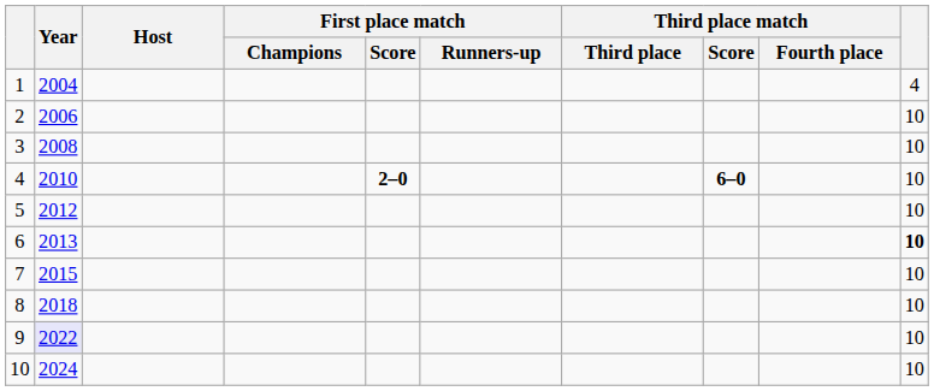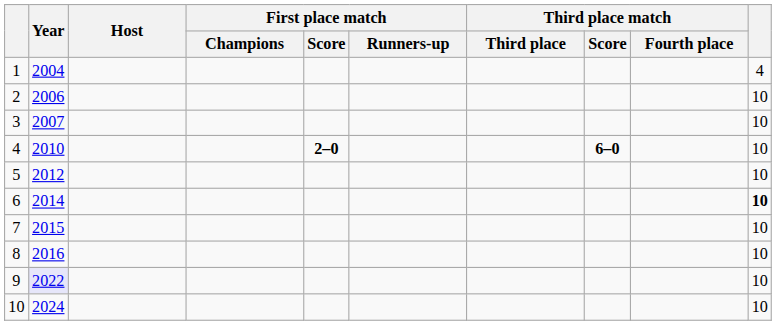 <table class="wikitable sortable" style="font-size:92%; text-align:center; width:;">
 <tr>
 <th rowspan=2 style= "width:;"></th>
 <th rowspan=2 style= "width:;">Year</th>
 <th rowspan=2 style= "width:100px;">Host</th>
 <th colspan=3>First place match</th>
 <th colspan=3>Third place match</th>
 <th rowspan=2 style= "width:;"></th>
 </tr>
 <tr>
 <th width= 100px> Champions</th>
 <th width=>Score</th>
 <th width= 100px> Runners-up</th>
 <th width= 100px> Third place</th>
 <th width=>Score</th>
 <th width= 100px>Fourth place</th>
 </tr>
 <tr>
 <td>1</td>
 <td><a href='#'>2004</a></td>
 <td></td>
 <td><strong></strong></td>
 <td></td>
 <td></td>
 <td></td>
 <td></td>
 <td></td>
 <td>4</td>
 </tr>
 <tr>
 <td>2</td>
 <td><a href='#'>2006</a></td>
 <td></td>
 <td><strong></strong></td>
 <td></td>
 <td></td>
 <td></td>
 <td></td>
 <td></td>
 <td>10</td>
 </tr>
 <tr>
 <td>3</td>
-<td><a href='#'>2008</a></td>
+<td><a href='#'>2007</a></td>
 <td></td>
 <td><strong></strong></td>
 <td></td>
 <td></td>
 <td></td>
 <td></td>
 <td></td>
 <td>10</td>
 </tr>
 <tr>
 <td>4</td>
 <td><a href='#'>2010</a></td>
 <td></td>
 <td><strong></strong></td>
 <td><strong>2–0</strong></td>
 <td></td>
 <td></td>
 <td><strong>6–0</strong></td>
 <td></td>
 <td>10</td>
 </tr>
 <tr>
 <td>5</td>
 <td><a href='#'>2012</a></td>
 <td></td>
 <td><strong></strong></td>
 <td></td>
 <td></td>
 <td></td>
 <td></td>
 <td></td>
 <td>10</td>
 </tr>
 <tr>
 <td>6</td>
-<td><a href='#'>2013</a></td>
+<td><a href='#'>2014</a></td>
 <td></td>
 <td><strong></strong></td>
 <td></td>
 <td></td>
 <td></td>
 <td></td>
 <td></td>
 <td><strong>10</strong></td>
 </tr>
 <tr>
 <td>7</td>
 <td><a href='#'>2015</a></td>
 <td></td>
 <td><strong></strong></td>
 <td></td>
 <td></td>
 <td></td>
 <td></td>
 <td></td>
 <td>10</td>
 </tr>
 <tr>
 <td>8</td>
-<td><a href='#'>2018</a></td>
+<td><a href='#'>2016</a></td>
 <td></td>
 <td><strong></strong></td>
 <td></td>
 <td></td>
 <td></td>
 <td></td>
 <td></td>
 <td>10</td>
 </tr>
 <tr>
 <td>9</td>
 <td style="background: lavender;"><a href='#'>2022</a></td>
 <td></td>
 <td><strong></strong></td>
 <td></td>
 <td></td>
 <td></td>
 <td></td>
 <td></td>
 <td>10</td>
 </tr>
 <tr>
 <td>10</td>
 <td><a href='#'>2024</a></td>
 <td></td>
 <td><strong></strong></td>
 <td></td>
 <td></td>
 <td></td>
 <td></td>
 <td></td>
 <td>10</td>
 </tr>
 </table>
